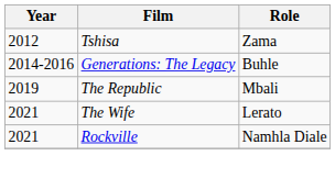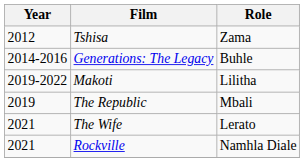 <table class="wikitable">
 <tr>
 <th>Year</th>
 <th>Film</th>
 <th>Role</th>
 </tr>
 <tr>
 <td>2012</td>
 <td><em>Tshisa</em></td>
 <td>Zama</td>
 </tr>
 <tr>
 <td>2014-2016</td>
 <td><em><a href='#'>Generations: The Legacy</a></em></td>
 <td>Buhle</td>
+</tr>
+<tr>
+<td>2019-2022</td>
+<td><em>Makoti</em></td>
+<td>Lilitha</td>
 </tr>
 <tr>
 <td>2019</td>
 <td><em>The Republic </em></td>
 <td>Mbali</td>
 </tr>
 <tr>
 <td>2021</td>
 <td><em>The Wife</em></td>
 <td>Lerato</td>
 </tr>
 <tr>
 <td>2021</td>
 <td><em><a href='#'>Rockville</a></em></td>
 <td>Namhla Diale</td>
 </tr>
 <tr>
 </tr>
 </table>
